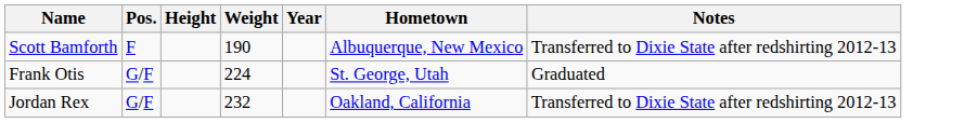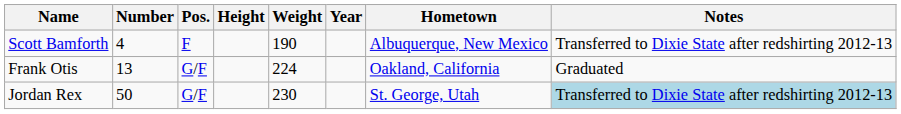 <table class="wikitable sortable" border="1">
 <tr>
 <th>Name</th>
+<th>Number</th>
 <th>Pos.</th>
 <th>Height</th>
 <th>Weight</th>
 <th>Year</th>
 <th>Hometown</th>
 <th class="unsortable">Notes</th>
 </tr>
 <tr>
 <td><a href='#'>Scott Bamforth</a></td>
+<td>4</td>
 <td><a href='#'>F</a></td>
 <td></td>
 <td>190</td>
 <td></td>
 <td><a href='#'>Albuquerque, New Mexico</a></td>
 <td>Transferred to <a href='#'>Dixie State</a> after redshirting 2012-13</td>
 </tr>
 <tr>
 <td>Frank Otis</td>
+<td>13</td>
 <td><a href='#'>G</a>/<a href='#'>F</a></td>
 <td></td>
 <td>224</td>
 <td></td>
-<td><a href='#'>St. George, Utah</a></td>
+<td><a href='#'>Oakland, California</a></td>
 <td>Graduated</td>
 </tr>
 <tr>
 <td>Jordan Rex</td>
+<td>50</td>
 <td><a href='#'>G</a>/<a href='#'>F</a></td>
 <td></td>
-<td>232</td>
+<td>230</td>
 <td></td>
-<td><a href='#'>Oakland, California</a></td>
-<td>Transferred to <a href='#'>Dixie State</a> after redshirting 2012-13</td>
+<td><a href='#'>St. George, Utah</a></td>
+<td style="background: lightblue;">Transferred to <a href='#'>Dixie State</a> after redshirting 2012-13</td>
 </tr>
 </table>
